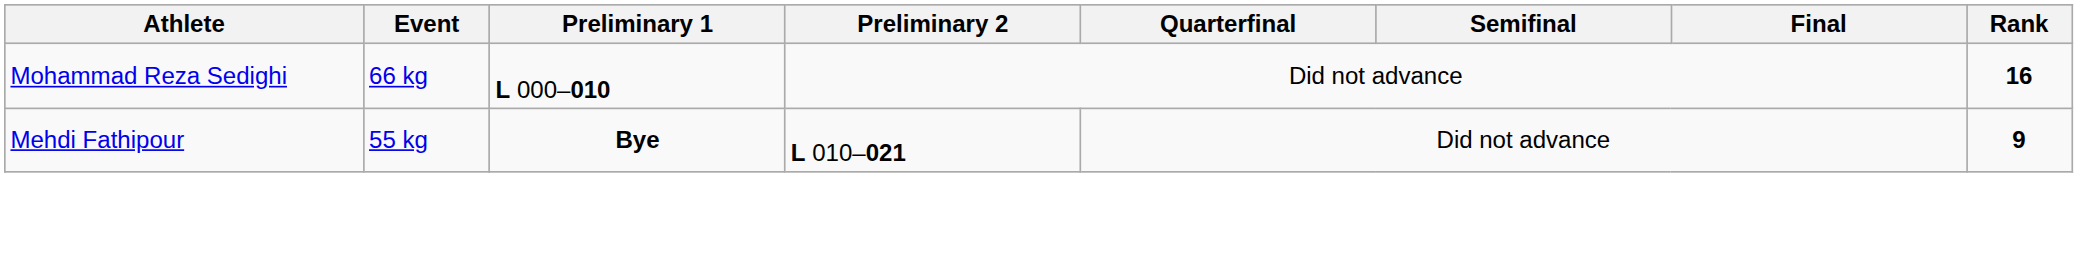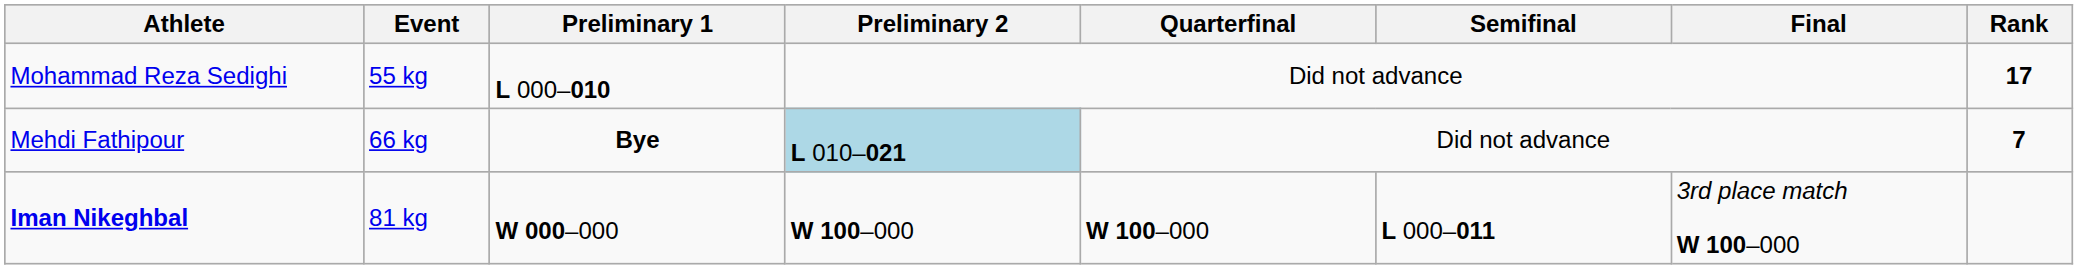 <table class="wikitable" width="98%" style="text-align:left; font-size:90%">
 <tr>
 <th width="17%">Athlete</th>
 <th width="6%">Event</th>
 <th width="14%">Preliminary 1</th>
 <th width="14%">Preliminary 2</th>
 <th width="14%">Quarterfinal</th>
 <th width="14%">Semifinal</th>
 <th width="14%">Final</th>
 <th width="5%">Rank</th>
 </tr>
 <tr>
 <td><a href='#'>Mohammad Reza Sedighi</a></td>
-<td><a href='#'>66 kg</a></td>
+<td><a href='#'>55 kg</a></td>
 <td><br><strong>L</strong> 000–<strong>010</strong></td>
 <td colspan=4 align=center>Did not advance</td>
-<td align=center><strong>16</strong></td>
+<td align=center><strong>17</strong></td>
 </tr>
 <tr>
 <td><a href='#'>Mehdi Fathipour</a></td>
-<td><a href='#'>55 kg</a></td>
+<td><a href='#'>66 kg</a></td>
 <td align=center><strong>Bye</strong></td>
-<td><br><strong>L</strong> 010–<strong>021</strong></td>
+<td style="background: lightblue;"><br><strong>L</strong> 010–<strong>021</strong></td>
 <td colspan=3 align=center>Did not advance</td>
-<td align=center><strong>9</strong></td>
+<td align=center><strong>7</strong></td>
+</tr>
+<tr>
+<td><strong><a href='#'>Iman Nikeghbal</a></strong></td>
+<td><a href='#'>81 kg</a></td>
+<td><br><strong>W</strong> <strong>000</strong>–000</td>
+<td><br><strong>W</strong> <strong>100</strong>–000</td>
+<td><br><strong>W</strong> <strong>100</strong>–000</td>
+<td><br><strong>L</strong> 000–<strong>011</strong></td>
+<td><em>3rd place match</em><br><br><strong>W</strong> <strong>100</strong>–000</td>
+<td align=center></td>
 </tr>
 </table>
